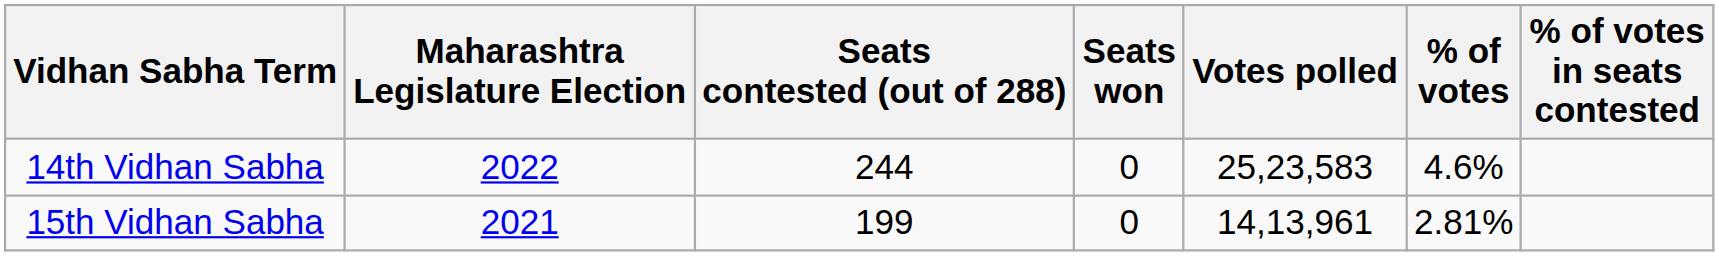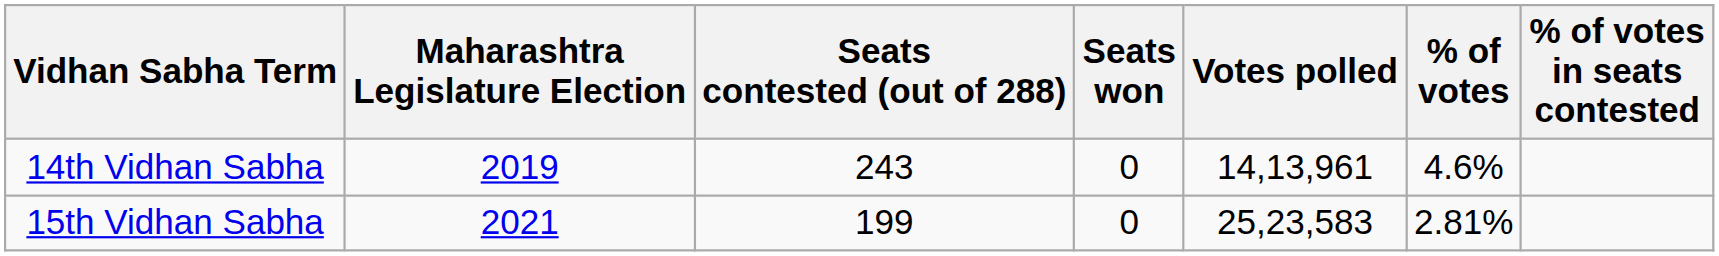 <table class="wikitable sortable" style="text-align:center;">
 <tr>
 <th>Vidhan Sabha Term</th>
 <th>Maharashtra<br>Legislature Election</th>
 <th>Seats<br>contested (out of 288)</th>
 <th>Seats<br>won</th>
 <th>Votes polled</th>
 <th>% of<br>votes</th>
 <th>% of votes <br>in seats <br>contested</th>
 </tr>
 <tr>
 <td><a href='#'>14th Vidhan Sabha</a></td>
-<td><a href='#'>2022</a></td>
-<td>244</td>
+<td><a href='#'>2019</a></td>
+<td>243</td>
 <td>0</td>
-<td>25,23,583</td>
+<td>14,13,961</td>
 <td>4.6%</td>
 <td></td>
 </tr>
 <tr>
 <td><a href='#'>15th Vidhan Sabha</a></td>
 <td><a href='#'>2021</a></td>
 <td>199</td>
 <td>0</td>
-<td>14,13,961</td>
+<td>25,23,583</td>
 <td>2.81%</td>
 <td></td>
 </tr>
 </table>
